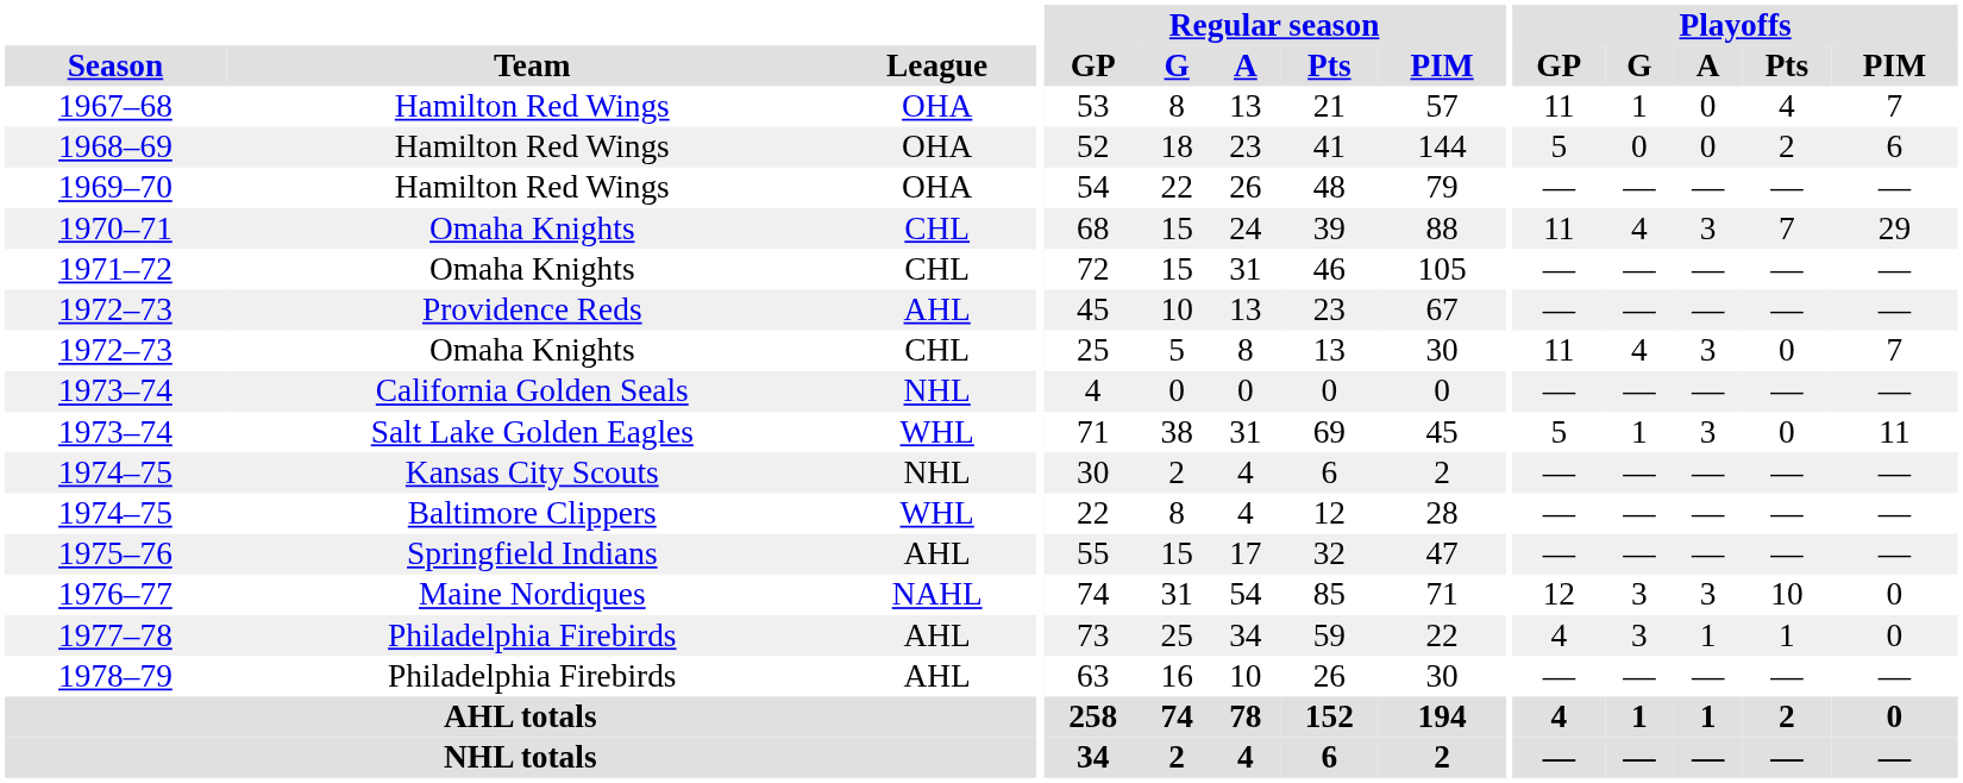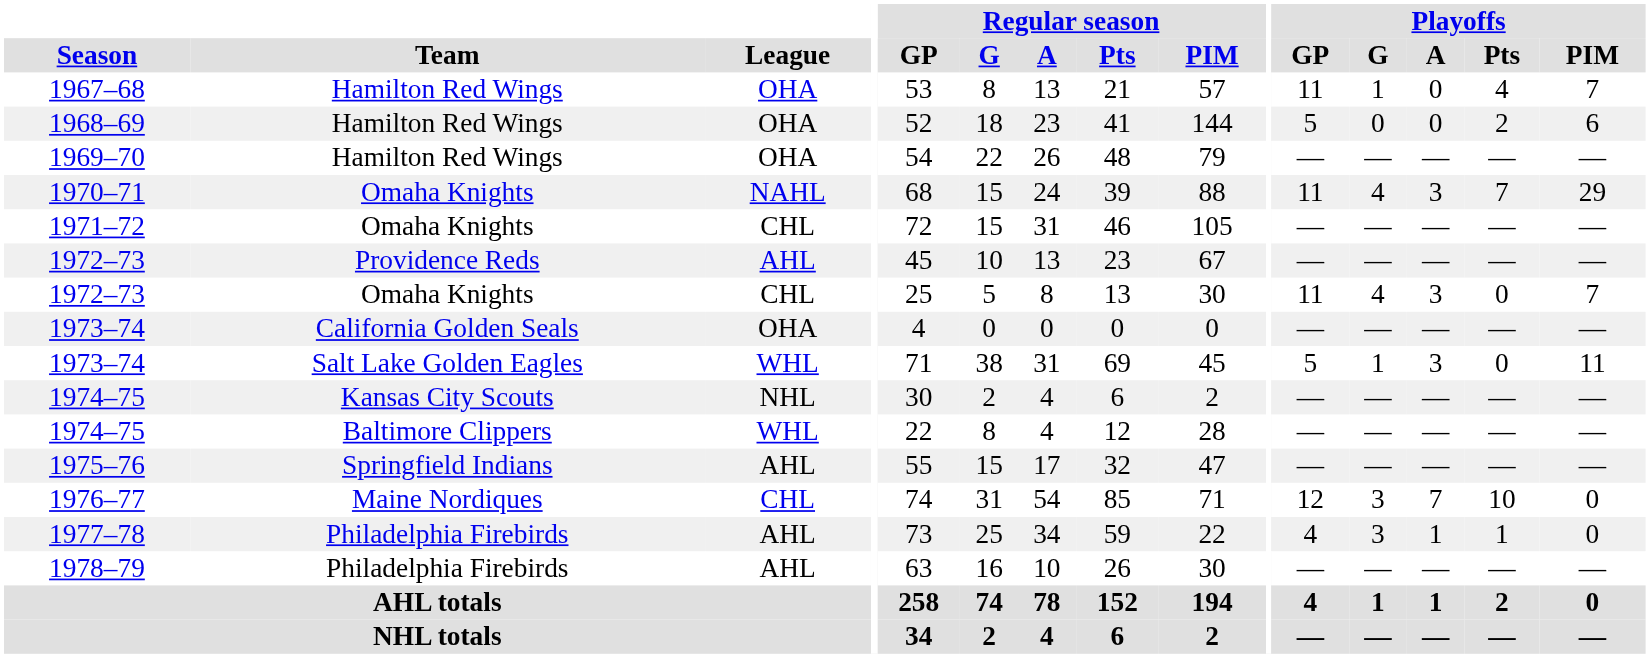 <table border="0" cellpadding="1" cellspacing="0" style="text-align:center; width:60em">
 <tr bgcolor="#e0e0e0">
 <th colspan="3" bgcolor="#ffffff"></th>
 <th rowspan="100" bgcolor="#ffffff"></th>
 <th colspan="5"><a href='#'>Regular season</a></th>
 <th rowspan="100" bgcolor="#ffffff"></th>
 <th colspan="5"><a href='#'>Playoffs</a></th>
 </tr>
 <tr bgcolor="#e0e0e0">
 <th><a href='#'>Season</a></th>
 <th>Team</th>
 <th>League</th>
 <th>GP</th>
 <th><a href='#'>G</a></th>
 <th><a href='#'>A</a></th>
 <th><a href='#'>Pts</a></th>
 <th><a href='#'>PIM</a></th>
 <th>GP</th>
 <th>G</th>
 <th>A</th>
 <th>Pts</th>
 <th>PIM</th>
 </tr>
 <tr>
 <td><a href='#'>1967–68</a></td>
 <td><a href='#'>Hamilton Red Wings</a></td>
 <td><a href='#'>OHA</a></td>
 <td>53</td>
 <td>8</td>
 <td>13</td>
 <td>21</td>
 <td>57</td>
 <td>11</td>
 <td>1</td>
 <td>0</td>
 <td>4</td>
 <td>7</td>
 </tr>
 <tr bgcolor="#f0f0f0">
 <td><a href='#'>1968–69</a></td>
 <td>Hamilton Red Wings</td>
 <td>OHA</td>
 <td>52</td>
 <td>18</td>
 <td>23</td>
 <td>41</td>
 <td>144</td>
 <td>5</td>
 <td>0</td>
 <td>0</td>
 <td>2</td>
 <td>6</td>
 </tr>
 <tr>
 <td><a href='#'>1969–70</a></td>
 <td>Hamilton Red Wings</td>
 <td>OHA</td>
 <td>54</td>
 <td>22</td>
 <td>26</td>
 <td>48</td>
 <td>79</td>
 <td>—</td>
 <td>—</td>
 <td>—</td>
 <td>—</td>
 <td>—</td>
 </tr>
 <tr bgcolor="#f0f0f0">
 <td><a href='#'>1970–71</a></td>
 <td><a href='#'>Omaha Knights</a></td>
-<td><a href='#'>CHL</a></td>
+<td><a href='#'>NAHL</a></td>
 <td>68</td>
 <td>15</td>
 <td>24</td>
 <td>39</td>
 <td>88</td>
 <td>11</td>
 <td>4</td>
 <td>3</td>
 <td>7</td>
 <td>29</td>
 </tr>
 <tr>
 <td><a href='#'>1971–72</a></td>
 <td>Omaha Knights</td>
 <td>CHL</td>
 <td>72</td>
 <td>15</td>
 <td>31</td>
 <td>46</td>
 <td>105</td>
 <td>—</td>
 <td>—</td>
 <td>—</td>
 <td>—</td>
 <td>—</td>
 </tr>
 <tr bgcolor="#f0f0f0">
 <td><a href='#'>1972–73</a></td>
 <td><a href='#'>Providence Reds</a></td>
 <td><a href='#'>AHL</a></td>
 <td>45</td>
 <td>10</td>
 <td>13</td>
 <td>23</td>
 <td>67</td>
 <td>—</td>
 <td>—</td>
 <td>—</td>
 <td>—</td>
 <td>—</td>
 </tr>
 <tr>
 <td><a href='#'>1972–73</a></td>
 <td>Omaha Knights</td>
 <td>CHL</td>
 <td>25</td>
 <td>5</td>
 <td>8</td>
 <td>13</td>
 <td>30</td>
 <td>11</td>
 <td>4</td>
 <td>3</td>
 <td>0</td>
 <td>7</td>
 </tr>
 <tr bgcolor="#f0f0f0">
 <td><a href='#'>1973–74</a></td>
 <td><a href='#'>California Golden Seals</a></td>
-<td><a href='#'>NHL</a></td>
+<td>OHA</td>
 <td>4</td>
 <td>0</td>
 <td>0</td>
 <td>0</td>
 <td>0</td>
 <td>—</td>
 <td>—</td>
 <td>—</td>
 <td>—</td>
 <td>—</td>
 </tr>
 <tr>
 <td><a href='#'>1973–74</a></td>
 <td><a href='#'>Salt Lake Golden Eagles</a></td>
 <td><a href='#'>WHL</a></td>
 <td>71</td>
 <td>38</td>
 <td>31</td>
 <td>69</td>
 <td>45</td>
 <td>5</td>
 <td>1</td>
 <td>3</td>
 <td>0</td>
 <td>11</td>
 </tr>
 <tr bgcolor="#f0f0f0">
 <td><a href='#'>1974–75</a></td>
 <td><a href='#'>Kansas City Scouts</a></td>
 <td>NHL</td>
 <td>30</td>
 <td>2</td>
 <td>4</td>
 <td>6</td>
 <td>2</td>
 <td>—</td>
 <td>—</td>
 <td>—</td>
 <td>—</td>
 <td>—</td>
 </tr>
 <tr>
 <td><a href='#'>1974–75</a></td>
 <td><a href='#'>Baltimore Clippers</a></td>
 <td><a href='#'>WHL</a></td>
 <td>22</td>
 <td>8</td>
 <td>4</td>
 <td>12</td>
 <td>28</td>
 <td>—</td>
 <td>—</td>
 <td>—</td>
 <td>—</td>
 <td>—</td>
 </tr>
 <tr bgcolor="#f0f0f0">
 <td><a href='#'>1975–76</a></td>
 <td><a href='#'>Springfield Indians</a></td>
 <td>AHL</td>
 <td>55</td>
 <td>15</td>
 <td>17</td>
 <td>32</td>
 <td>47</td>
 <td>—</td>
 <td>—</td>
 <td>—</td>
 <td>—</td>
 <td>—</td>
 </tr>
 <tr>
 <td><a href='#'>1976–77</a></td>
 <td><a href='#'>Maine Nordiques</a></td>
-<td><a href='#'>NAHL</a></td>
+<td><a href='#'>CHL</a></td>
 <td>74</td>
 <td>31</td>
 <td>54</td>
 <td>85</td>
 <td>71</td>
 <td>12</td>
 <td>3</td>
-<td>3</td>
+<td>7</td>
 <td>10</td>
 <td>0</td>
 </tr>
 <tr bgcolor="#f0f0f0">
 <td><a href='#'>1977–78</a></td>
 <td><a href='#'>Philadelphia Firebirds</a></td>
 <td>AHL</td>
 <td>73</td>
 <td>25</td>
 <td>34</td>
 <td>59</td>
 <td>22</td>
 <td>4</td>
 <td>3</td>
 <td>1</td>
 <td>1</td>
 <td>0</td>
 </tr>
 <tr>
 <td><a href='#'>1978–79</a></td>
 <td>Philadelphia Firebirds</td>
 <td>AHL</td>
 <td>63</td>
 <td>16</td>
 <td>10</td>
 <td>26</td>
 <td>30</td>
 <td>—</td>
 <td>—</td>
 <td>—</td>
 <td>—</td>
 <td>—</td>
 </tr>
 <tr bgcolor="#e0e0e0">
 <th colspan="3">AHL totals</th>
 <th>258</th>
 <th>74</th>
 <th>78</th>
 <th>152</th>
 <th>194</th>
 <th>4</th>
 <th>1</th>
 <th>1</th>
 <th>2</th>
 <th>0</th>
 </tr>
 <tr bgcolor="#e0e0e0">
 <th colspan="3">NHL totals</th>
 <th>34</th>
 <th>2</th>
 <th>4</th>
 <th>6</th>
 <th>2</th>
 <th>—</th>
 <th>—</th>
 <th>—</th>
 <th>—</th>
 <th>—</th>
 </tr>
 </table>
